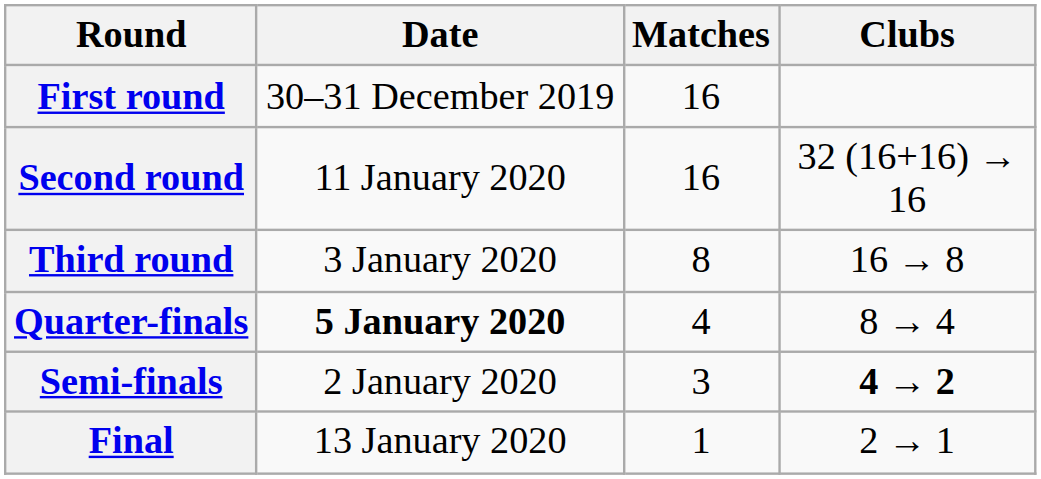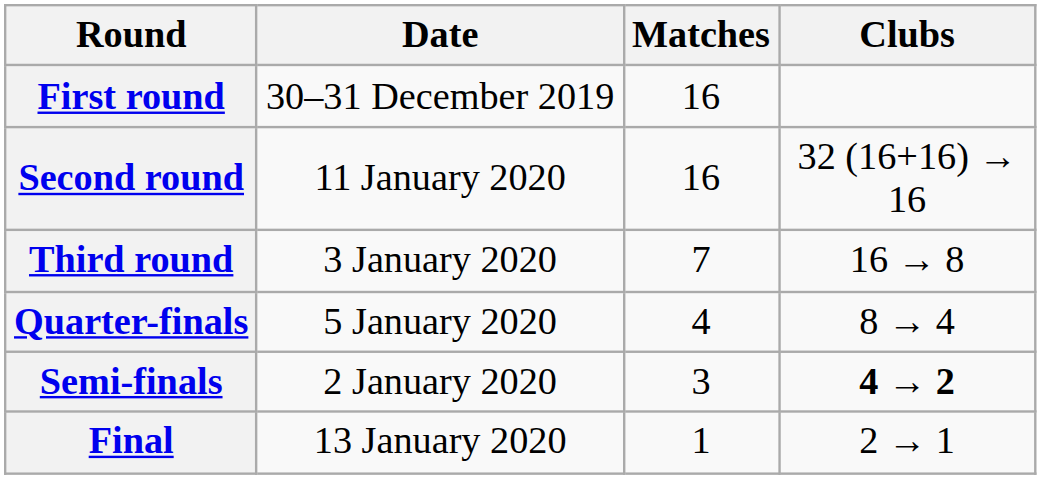 <table class="wikitable" style="text-align: center">
 <tr>
 <th>Round</th>
 <th>Date</th>
 <th>Matches</th>
 <th style="width:100px;">Clubs</th>
 </tr>
 <tr>
 <th><a href='#'>First round</a></th>
 <td>30–31 December 2019</td>
 <td>16</td>
 <td></td>
 </tr>
 <tr>
 <th><a href='#'>Second round</a></th>
 <td>11 January 2020</td>
 <td>16</td>
 <td>32 (16+16) → 16</td>
 </tr>
 <tr>
 <th><a href='#'>Third round</a></th>
 <td>3 January 2020</td>
-<td>8</td>
+<td>7</td>
 <td>16 → 8</td>
 </tr>
 <tr>
 <th><a href='#'>Quarter-finals</a></th>
-<td><strong>5 January 2020</strong></td>
+<td>5 January 2020</td>
 <td>4</td>
 <td>8 → 4</td>
 </tr>
 <tr>
 <th><a href='#'>Semi-finals</a></th>
 <td>2 January 2020</td>
 <td>3</td>
 <td><strong>4 → 2</strong></td>
 </tr>
 <tr>
 <th><a href='#'>Final</a></th>
 <td>13 January 2020</td>
 <td>1</td>
 <td>2 → 1</td>
 </tr>
 </table>
